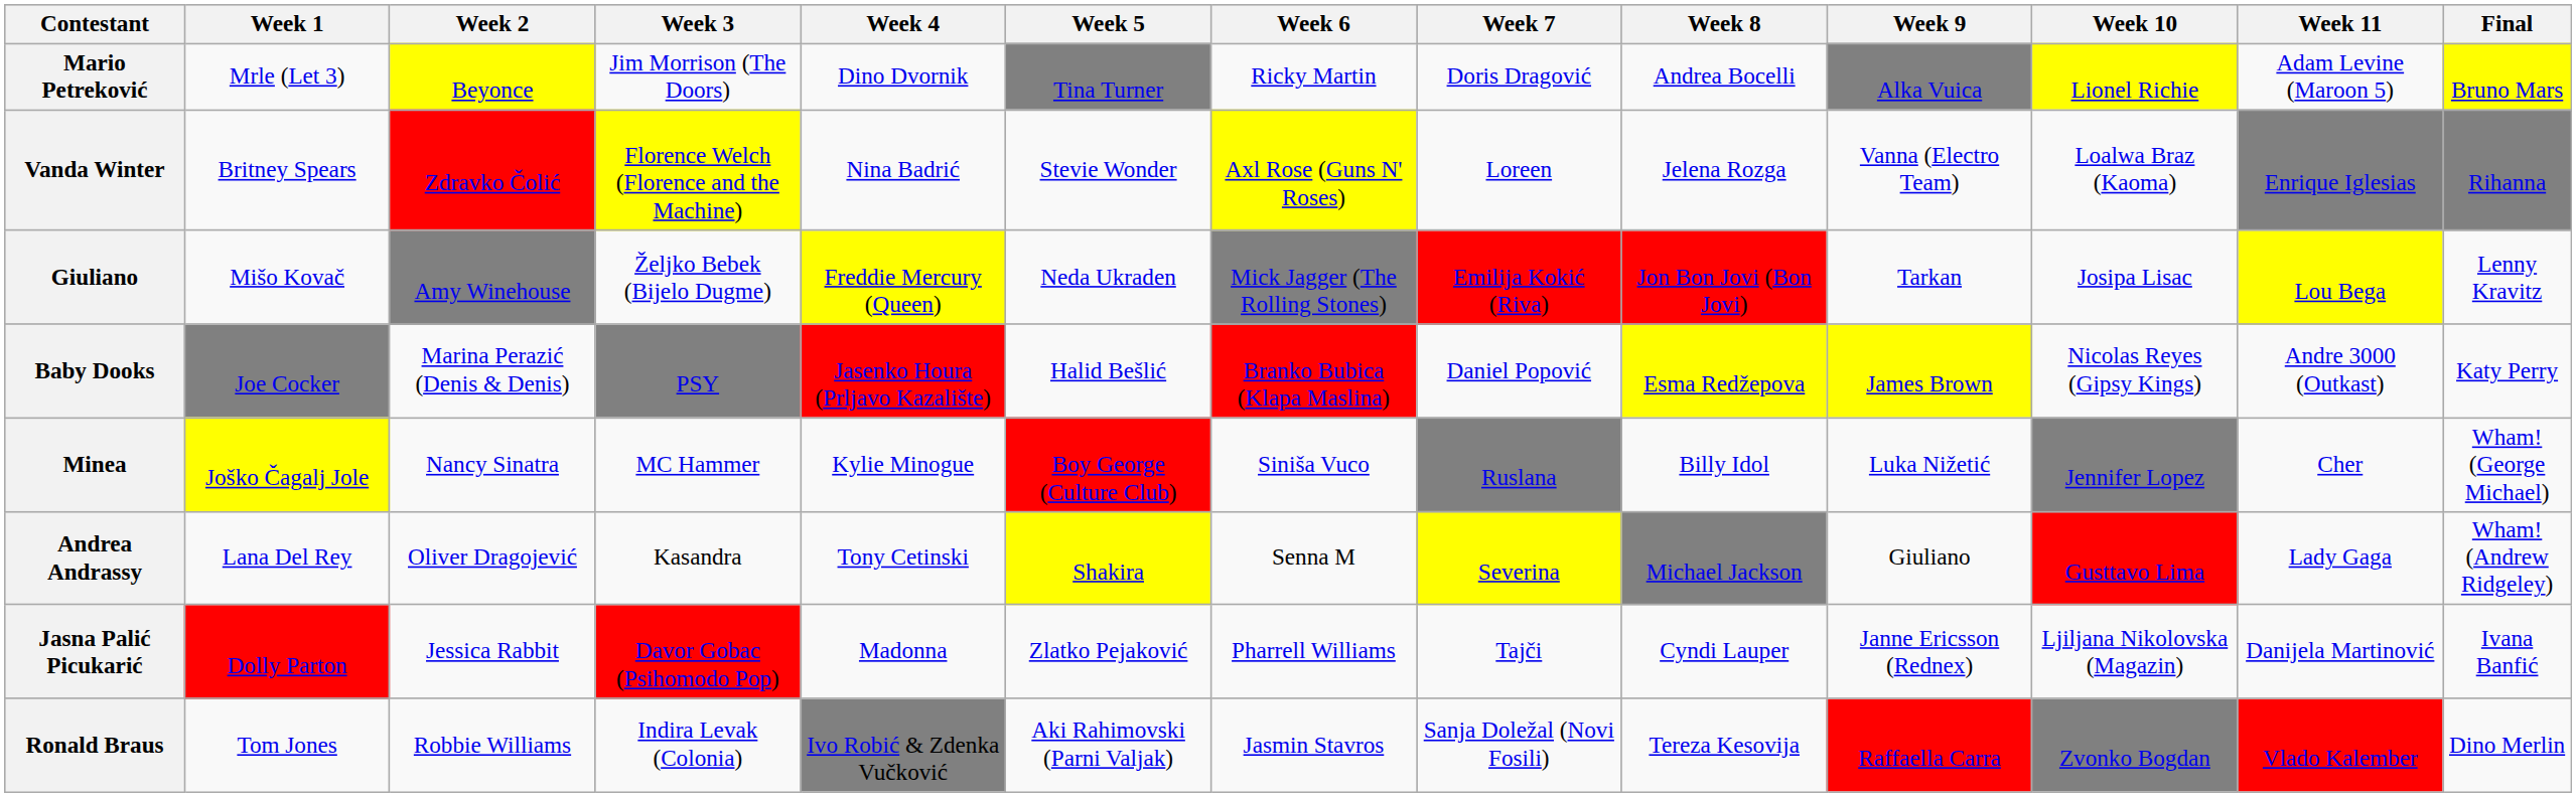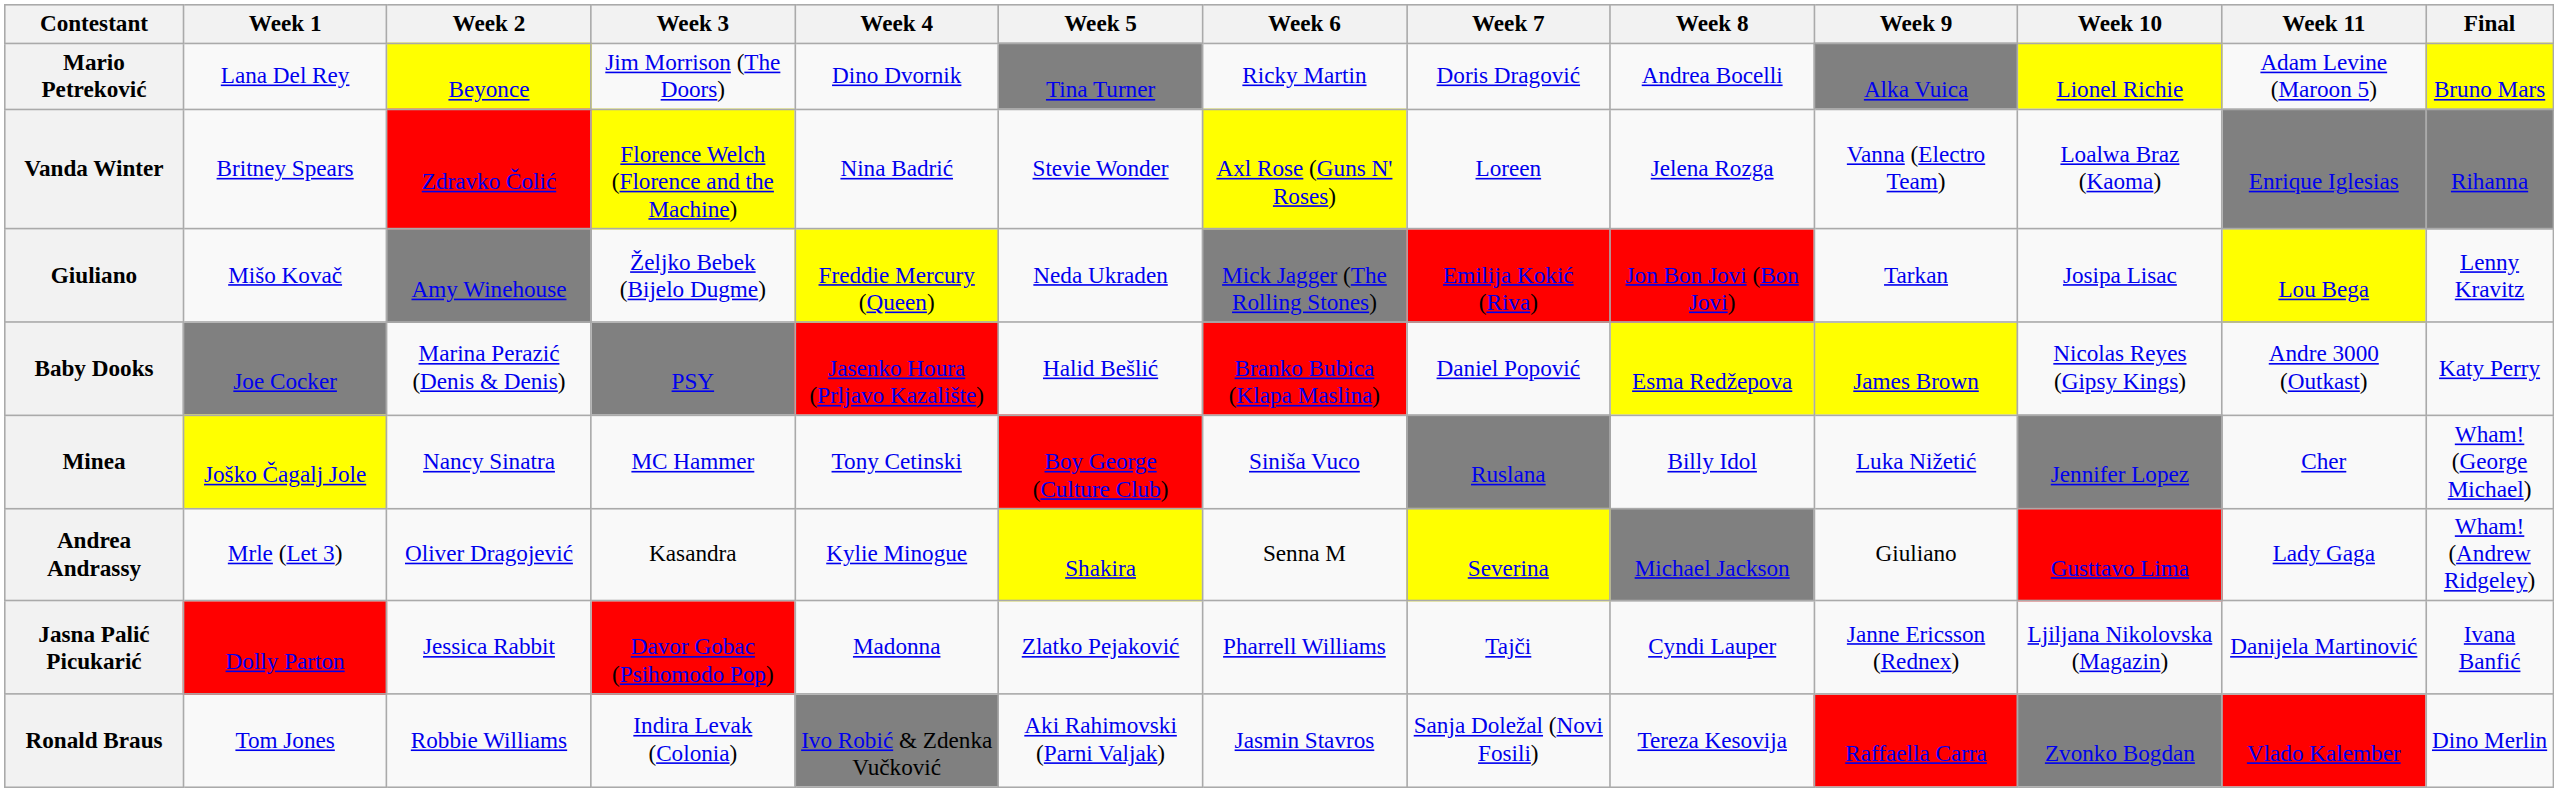 <table class="wikitable" style="font-size:90%; width:100%; text-align:center; margin-left: auto; margin-right: auto">
 <tr>
 <th style="width: 7%;">Contestant</th>
 <th style="width: 8%;">Week 1</th>
 <th style="width: 8%;">Week 2</th>
 <th style="width: 8%;">Week 3</th>
 <th style="width: 8%;">Week 4</th>
 <th style="width: 8%;">Week 5</th>
 <th style="width: 8%;">Week 6</th>
 <th style="width: 8%;">Week 7</th>
 <th style="width: 8%;">Week 8</th>
 <th style="width: 8%;">Week 9</th>
 <th style="width: 8%;">Week 10</th>
 <th style="width: 8%;">Week 11</th>
 <th style="width: 8%;">Final</th>
 </tr>
 <tr>
 <th>Mario Petreković</th>
-<td><a href='#'>Mrle</a> (<a href='#'>Let 3</a>)</td>
+<td><a href='#'>Lana Del Rey</a></td>
 <td style="background:yellow"><br><a href='#'>Beyonce</a></td>
 <td><a href='#'>Jim Morrison</a> (<a href='#'>The Doors</a>)</td>
 <td><a href='#'>Dino Dvornik</a></td>
 <td style="background:gray"><br><a href='#'>Tina Turner</a></td>
 <td><a href='#'>Ricky Martin</a></td>
 <td><a href='#'>Doris Dragović</a></td>
 <td><a href='#'>Andrea Bocelli</a></td>
 <td style="background:gray"><br><a href='#'>Alka Vuica</a></td>
 <td style="background:yellow"><br><a href='#'>Lionel Richie</a></td>
 <td><a href='#'>Adam Levine</a> (<a href='#'>Maroon 5</a>)</td>
 <td style="background:yellow"><br><a href='#'>Bruno Mars</a></td>
 </tr>
 <tr>
 <th>Vanda Winter</th>
 <td><a href='#'>Britney Spears</a></td>
 <td style="background:red"><br><a href='#'>Zdravko Čolić</a></td>
 <td style="background:yellow"><br><a href='#'>Florence Welch</a> (<a href='#'>Florence and the Machine</a>)</td>
 <td><a href='#'>Nina Badrić</a></td>
 <td><a href='#'>Stevie Wonder</a></td>
 <td style="background:yellow"><br><a href='#'>Axl Rose</a> (<a href='#'>Guns N' Roses</a>)</td>
 <td><a href='#'>Loreen</a></td>
 <td><a href='#'>Jelena Rozga</a></td>
 <td><a href='#'>Vanna</a> (<a href='#'>Electro Team</a>)</td>
 <td><a href='#'>Loalwa Braz</a> (<a href='#'>Kaoma</a>)</td>
 <td style="background:gray"><br><a href='#'>Enrique Iglesias</a></td>
 <td style="background:gray"><br><a href='#'>Rihanna</a></td>
 </tr>
 <tr>
 <th>Giuliano</th>
 <td><a href='#'>Mišo Kovač</a></td>
 <td style="background:gray"><br><a href='#'>Amy Winehouse</a></td>
 <td><a href='#'>Željko Bebek</a> (<a href='#'>Bijelo Dugme</a>)</td>
 <td style="background:yellow"><br><a href='#'>Freddie Mercury</a> (<a href='#'>Queen</a>)</td>
 <td><a href='#'>Neda Ukraden</a></td>
 <td style="background:gray"><br><a href='#'>Mick Jagger</a> (<a href='#'>The Rolling Stones</a>)</td>
 <td style="background:red"><br><a href='#'>Emilija Kokić</a> (<a href='#'>Riva</a>)</td>
 <td style="background:red"><br><a href='#'>Jon Bon Jovi</a> (<a href='#'>Bon Jovi</a>)</td>
 <td><a href='#'>Tarkan</a></td>
 <td><a href='#'>Josipa Lisac</a></td>
 <td style="background:yellow"><br><a href='#'>Lou Bega</a></td>
 <td><a href='#'>Lenny Kravitz</a></td>
 </tr>
 <tr>
 <th>Baby Dooks</th>
 <td style="background:gray"><br><a href='#'>Joe Cocker</a></td>
 <td><a href='#'>Marina Perazić</a> (<a href='#'>Denis & Denis</a>)</td>
 <td style="background:gray"><br><a href='#'>PSY</a></td>
 <td style="background:red"><br><a href='#'>Jasenko Houra</a> (<a href='#'>Prljavo Kazalište</a>)</td>
 <td><a href='#'>Halid Bešlić</a></td>
 <td style="background:red"><br><a href='#'>Branko Bubica</a> (<a href='#'>Klapa Maslina</a>)</td>
 <td><a href='#'>Daniel Popović</a></td>
 <td style="background:yellow"><br><a href='#'>Esma Redžepova</a></td>
 <td style="background:yellow"><br><a href='#'>James Brown</a></td>
 <td><a href='#'>Nicolas Reyes</a> (<a href='#'>Gipsy Kings</a>)</td>
 <td><a href='#'>Andre 3000</a> (<a href='#'>Outkast</a>)</td>
 <td><a href='#'>Katy Perry</a></td>
 </tr>
 <tr>
 <th>Minea</th>
 <td style="background:yellow"><br><a href='#'>Joško Čagalj Jole</a></td>
 <td><a href='#'>Nancy Sinatra</a></td>
 <td><a href='#'>MC Hammer</a></td>
-<td><a href='#'>Kylie Minogue</a></td>
+<td><a href='#'>Tony Cetinski</a></td>
 <td style="background:red"><br><a href='#'>Boy George</a> (<a href='#'>Culture Club</a>)</td>
 <td><a href='#'>Siniša Vuco</a></td>
 <td style="background:gray"><br><a href='#'>Ruslana</a></td>
 <td><a href='#'>Billy Idol</a></td>
 <td><a href='#'>Luka Nižetić</a></td>
 <td style="background:gray"><br><a href='#'>Jennifer Lopez</a></td>
 <td><a href='#'>Cher</a></td>
 <td><a href='#'>Wham!</a> (<a href='#'>George Michael</a>)</td>
 </tr>
 <tr>
 <th>Andrea Andrassy</th>
-<td><a href='#'>Lana Del Rey</a></td>
+<td><a href='#'>Mrle</a> (<a href='#'>Let 3</a>)</td>
 <td><a href='#'>Oliver Dragojević</a></td>
 <td>Kasandra</td>
-<td><a href='#'>Tony Cetinski</a></td>
+<td><a href='#'>Kylie Minogue</a></td>
 <td style="background:yellow"><br><a href='#'>Shakira</a></td>
 <td>Senna M</td>
 <td style="background:yellow"><br><a href='#'>Severina</a></td>
 <td style="background:grey"><br><a href='#'>Michael Jackson</a></td>
 <td>Giuliano</td>
 <td style="background:red"><br><a href='#'>Gusttavo Lima</a></td>
 <td><a href='#'>Lady Gaga</a></td>
 <td><a href='#'>Wham!</a> (<a href='#'>Andrew Ridgeley</a>)</td>
 </tr>
 <tr>
 <th>Jasna Palić Picukarić</th>
 <td style="background:red"><br><a href='#'>Dolly Parton</a></td>
 <td><a href='#'>Jessica Rabbit</a></td>
 <td style="background:red"><br><a href='#'>Davor Gobac</a> (<a href='#'>Psihomodo Pop</a>)</td>
 <td><a href='#'>Madonna</a></td>
 <td><a href='#'>Zlatko Pejaković</a></td>
 <td><a href='#'>Pharrell Williams</a></td>
 <td><a href='#'>Tajči</a></td>
 <td><a href='#'>Cyndi Lauper</a></td>
 <td><a href='#'>Janne Ericsson</a> (<a href='#'>Rednex</a>)</td>
 <td><a href='#'>Ljiljana Nikolovska</a> (<a href='#'>Magazin</a>)</td>
 <td><a href='#'>Danijela Martinović</a></td>
 <td><a href='#'>Ivana Banfić</a></td>
 </tr>
 <tr>
 <th>Ronald Braus</th>
 <td><a href='#'>Tom Jones</a></td>
 <td><a href='#'>Robbie Williams</a></td>
 <td><a href='#'>Indira Levak</a> (<a href='#'>Colonia</a>)</td>
 <td style="background:gray"><br><a href='#'>Ivo Robić</a> & Zdenka Vučković</td>
 <td><a href='#'>Aki Rahimovski</a> (<a href='#'>Parni Valjak</a>)</td>
 <td><a href='#'>Jasmin Stavros</a></td>
 <td><a href='#'>Sanja Doležal</a> (<a href='#'>Novi Fosili</a>)</td>
 <td><a href='#'>Tereza Kesovija</a></td>
 <td style="background:red"><br><a href='#'>Raffaella Carra</a></td>
 <td style="background:gray"><br><a href='#'>Zvonko Bogdan</a></td>
 <td style="background:red"><br><a href='#'>Vlado Kalember</a></td>
 <td><a href='#'>Dino Merlin</a></td>
 </tr>
 </table>
